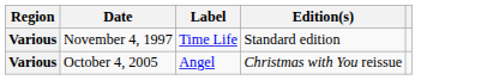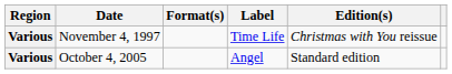 <table class="wikitable plainrowheaders">
 <tr>
 <th scope="col">Region</th>
 <th scope="col">Date</th>
+<th scope="col">Format(s)</th>
 <th scope="col">Label</th>
 <th scope="col">Edition(s)</th>
 <th scope="col"></th>
 </tr>
 <tr>
 <th scope="row">Various</th>
 <td>November 4, 1997</td>
+<td></td>
 <td><a href='#'>Time Life</a></td>
-<td>Standard edition</td>
+<td><em>Christmas with You</em> reissue</td>
 <td></td>
 </tr>
 <tr>
 <th scope="row">Various</th>
 <td>October 4, 2005</td>
+<td></td>
 <td><a href='#'>Angel</a></td>
-<td><em>Christmas with You</em> reissue</td>
+<td>Standard edition</td>
 <td></td>
 </tr>
 </table>
